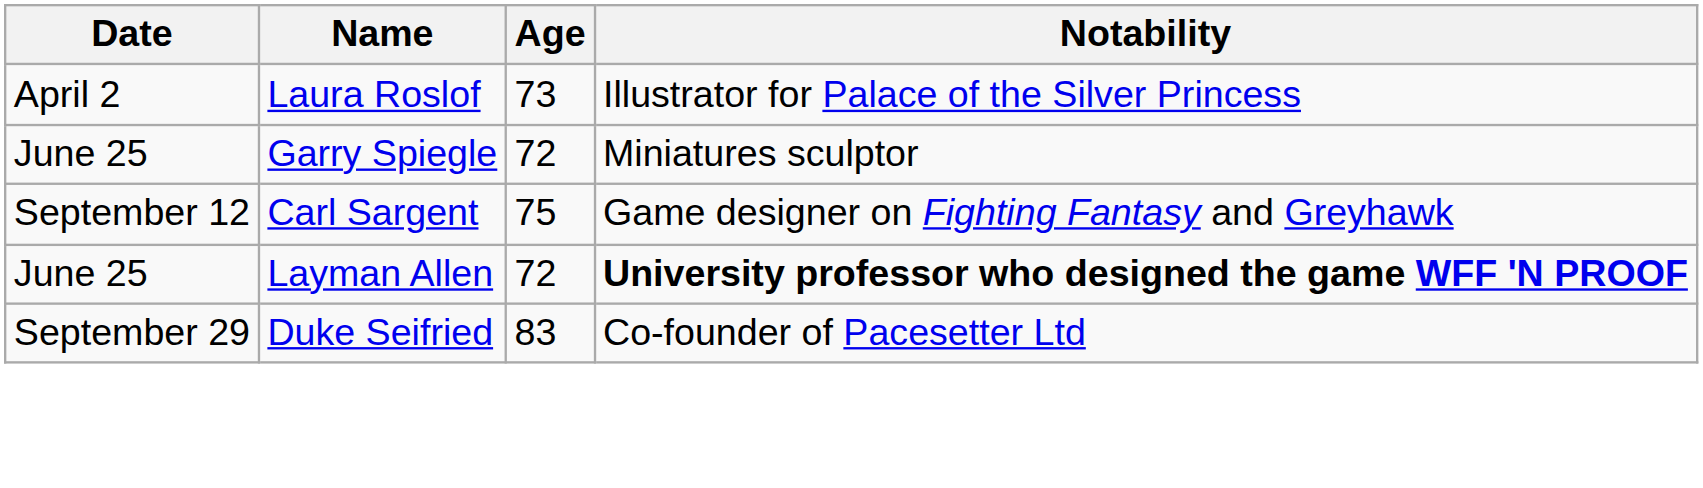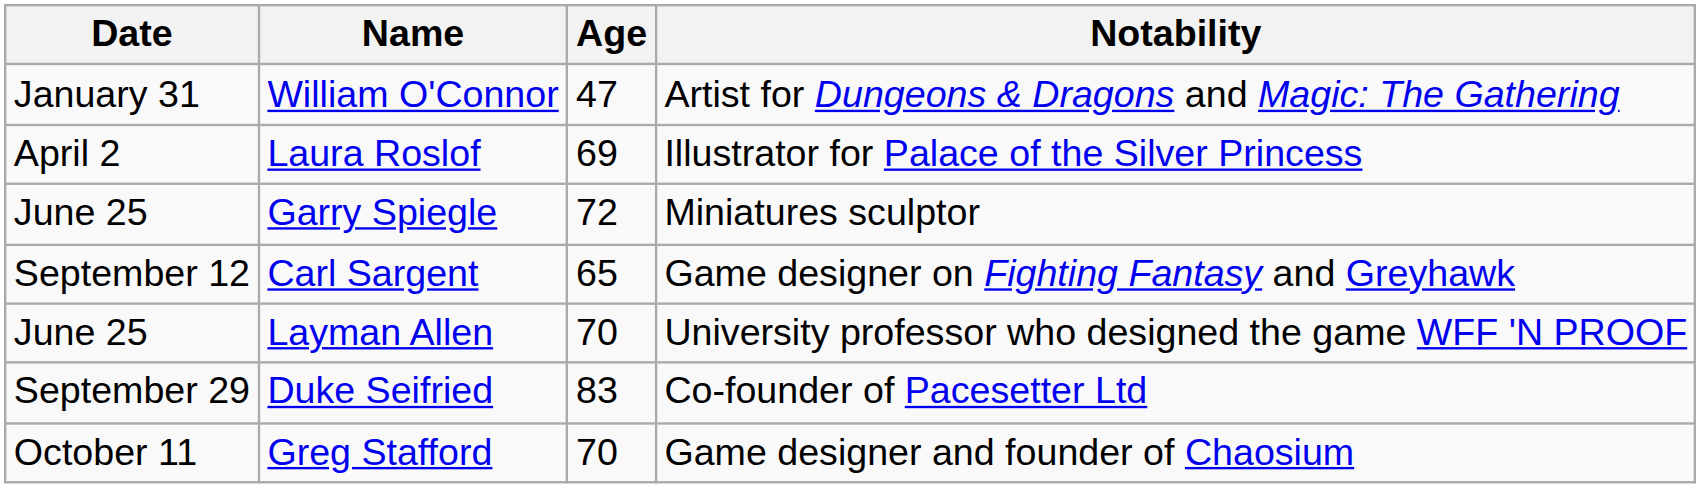 <table class="wikitable">
 <tr>
 <th>Date</th>
 <th>Name</th>
 <th>Age</th>
 <th>Notability</th>
 </tr>
 <tr>
+<td>January 31</td>
+<td><a href='#'>William O'Connor</a></td>
+<td>47</td>
+<td>Artist for <em><a href='#'>Dungeons & Dragons</a></em> and <em><a href='#'>Magic: The Gathering</a></em></td>
+</tr>
+<tr>
 <td>April 2</td>
 <td><a href='#'>Laura Roslof</a></td>
-<td>73</td>
+<td>69</td>
 <td>Illustrator for <a href='#'>Palace of the Silver Princess</a></td>
 </tr>
 <tr>
 <td>June 25</td>
 <td><a href='#'>Garry Spiegle</a></td>
 <td>72</td>
 <td>Miniatures sculptor</td>
 </tr>
 <tr>
 <td>September 12</td>
 <td><a href='#'>Carl Sargent</a></td>
-<td>75</td>
+<td>65</td>
 <td>Game designer on <em><a href='#'>Fighting Fantasy</a></em> and <a href='#'>Greyhawk</a></td>
 </tr>
 <tr>
 <td>June 25</td>
 <td><a href='#'>Layman Allen</a></td>
-<td>72</td>
-<td><strong>University professor who designed the game <a href='#'>WFF 'N PROOF</a></strong></td>
+<td>70</td>
+<td>University professor who designed the game <a href='#'>WFF 'N PROOF</a></td>
 </tr>
 <tr>
 <td>September 29</td>
 <td><a href='#'>Duke Seifried</a></td>
 <td>83</td>
 <td>Co-founder of <a href='#'>Pacesetter Ltd</a></td>
 </tr>
+<tr>
+<td>October 11</td>
+<td><a href='#'>Greg Stafford</a></td>
+<td>70</td>
+<td>Game designer and founder of <a href='#'>Chaosium</a></td>
+</tr>
 </table>
